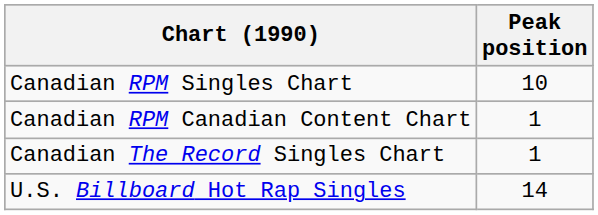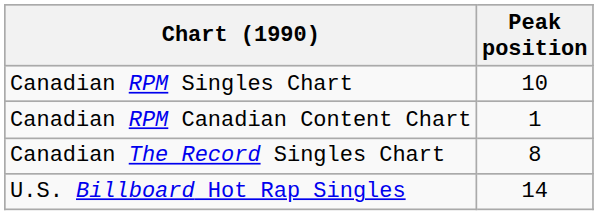 <table class="wikitable sortable">
 <tr>
 <th align="left">Chart (1990)</th>
 <th align="center">Peak <br>position</th>
 </tr>
 <tr>
 <td>Canadian <em><a href='#'>RPM</a></em> Singles Chart</td>
 <td align="center">10</td>
 </tr>
 <tr>
 <td>Canadian <em><a href='#'>RPM</a></em> Canadian Content Chart</td>
 <td align="center">1</td>
 </tr>
 <tr>
 <td>Canadian <em><a href='#'>The Record</a></em> Singles Chart</td>
-<td align="center">1</td>
+<td align="center">8</td>
 </tr>
 <tr>
 <td align="left">U.S. <a href='#'><em>Billboard</em> Hot Rap Singles</a></td>
 <td align="center">14</td>
 </tr>
 </table>
